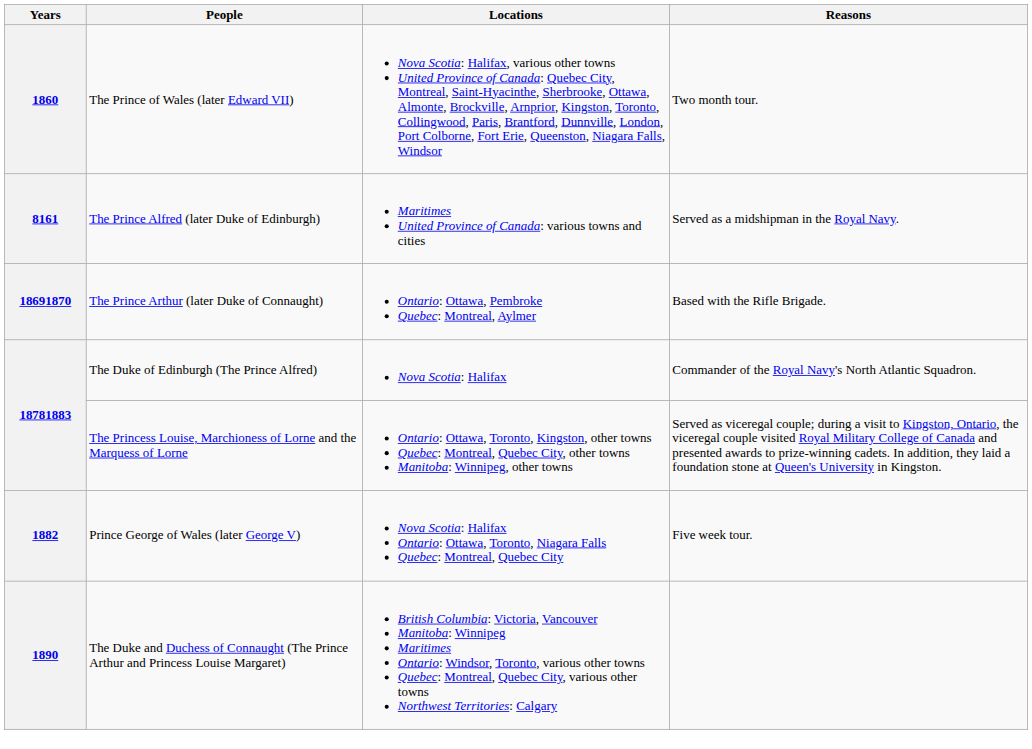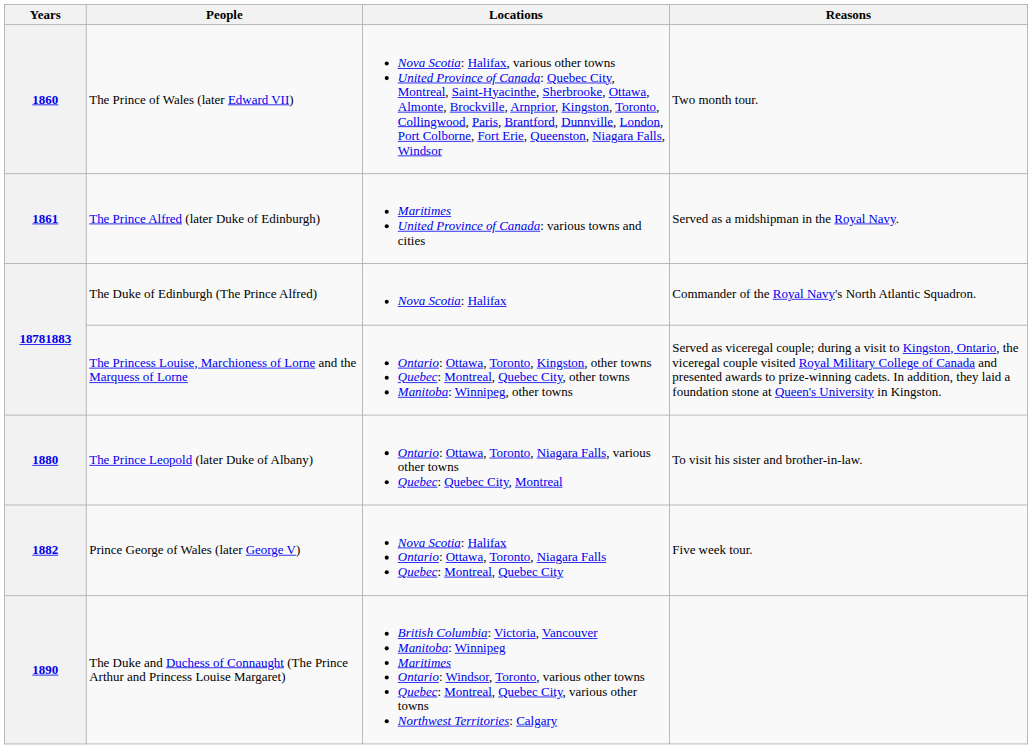 <table class="wikitable" style="width:100%">
 <tr>
 <th width="8%" align="left">Years</th>
 <th width="27%" align="left">People</th>
 <th width="30%" align="left">Locations</th>
 <th width="35%" align="left">Reasons</th>
 </tr>
 <tr>
 <th scope=row><a href='#'>1860</a></th>
 <td>The Prince of Wales (later <a href='#'>Edward VII</a>)</td>
 <td> <br><ul><li><em><a href='#'>Nova Scotia</a></em>: <a href='#'>Halifax</a>, various other towns</li><li><em><a href='#'>United Province of Canada</a></em>: <a href='#'>Quebec City</a>, <a href='#'>Montreal</a>, <a href='#'>Saint-Hyacinthe</a>, <a href='#'>Sherbrooke</a>, <a href='#'>Ottawa</a>, <a href='#'>Almonte</a>, <a href='#'>Brockville</a>, <a href='#'>Arnprior</a>, <a href='#'>Kingston</a>, <a href='#'>Toronto</a>, <a href='#'>Collingwood</a>, <a href='#'>Paris</a>, <a href='#'>Brantford</a>, <a href='#'>Dunnville</a>, <a href='#'>London</a>, <a href='#'>Port Colborne</a>, <a href='#'>Fort Erie</a>, <a href='#'>Queenston</a>, <a href='#'>Niagara Falls</a>, <a href='#'>Windsor</a></li></ul></td>
 <td>Two month tour.</td>
 </tr>
 <tr>
-<th scope=row><a href='#'>8161</a></th>
+<th scope=row><a href='#'>1861</a></th>
 <td><a href='#'>The Prince Alfred</a> (later Duke of Edinburgh)</td>
 <td> <br><ul><li><em><a href='#'>Maritimes</a></em></li><li><em><a href='#'>United Province of Canada</a></em>: various towns and cities</li></ul></td>
 <td>Served as a midshipman in the <a href='#'>Royal Navy</a>.</td>
-</tr>
-<tr>
-<th scope=row><a href='#'>1869</a><a href='#'>1870</a></th>
-<td><a href='#'>The Prince Arthur</a> (later Duke of Connaught)</td>
-<td><br><ul><li><em><a href='#'>Ontario</a></em>: <a href='#'>Ottawa</a>, <a href='#'>Pembroke</a></li><li><em><a href='#'>Quebec</a></em>: <a href='#'>Montreal</a>, <a href='#'>Aylmer</a></li></ul></td>
-<td>Based with the Rifle Brigade.</td>
 </tr>
 <tr>
 <th rowspan="2" scope=row><a href='#'>1878</a><a href='#'>1883</a></th>
 <td>The Duke of Edinburgh (The Prince Alfred)</td>
 <td><br><ul><li><em><a href='#'>Nova Scotia</a></em>: <a href='#'>Halifax</a></li></ul></td>
 <td>Commander of the <a href='#'>Royal Navy</a>'s North Atlantic Squadron.</td>
 </tr>
 <tr>
 <td><a href='#'>The Princess Louise, Marchioness of Lorne</a> and the <a href='#'>Marquess of Lorne</a></td>
 <td><br><ul><li><em><a href='#'>Ontario</a></em>: <a href='#'>Ottawa</a>, <a href='#'>Toronto</a>, <a href='#'>Kingston</a>, other towns</li><li><em><a href='#'>Quebec</a></em>: <a href='#'>Montreal</a>, <a href='#'>Quebec City</a>, other towns</li><li><em><a href='#'>Manitoba</a></em>: <a href='#'>Winnipeg</a>, other towns</li></ul></td>
 <td>Served as viceregal couple; during a visit to <a href='#'>Kingston, Ontario</a>, the viceregal couple visited <a href='#'>Royal Military College of Canada</a> and presented awards to prize-winning cadets. In addition, they laid a foundation stone at <a href='#'>Queen's University</a> in Kingston.</td>
+</tr>
+<tr>
+<th scope=row><a href='#'>1880</a></th>
+<td><a href='#'>The Prince Leopold</a> (later Duke of Albany)</td>
+<td><br><ul><li><em><a href='#'>Ontario</a></em>: <a href='#'>Ottawa</a>, <a href='#'>Toronto</a>, <a href='#'>Niagara Falls</a>, various other towns</li><li><em><a href='#'>Quebec</a></em>: <a href='#'>Quebec City</a>, <a href='#'>Montreal</a></li></ul></td>
+<td>To visit his sister and brother-in-law.</td>
 </tr>
 <tr>
 <th scope=row><a href='#'>1882</a></th>
 <td>Prince George of Wales (later <a href='#'>George V</a>)</td>
 <td><br><ul><li><em><a href='#'>Nova Scotia</a></em>: <a href='#'>Halifax</a></li><li><em><a href='#'>Ontario</a></em>: <a href='#'>Ottawa</a>, <a href='#'>Toronto</a>, <a href='#'>Niagara Falls</a></li><li><em><a href='#'>Quebec</a></em>: <a href='#'>Montreal</a>, <a href='#'>Quebec City</a></li></ul></td>
 <td>Five week tour.</td>
 </tr>
 <tr>
 <th scope=row><a href='#'>1890</a></th>
 <td>The Duke and <a href='#'>Duchess of Connaught</a> (The Prince Arthur and Princess Louise Margaret)</td>
 <td><br><ul><li><em><a href='#'>British Columbia</a></em>: <a href='#'>Victoria</a>, <a href='#'>Vancouver</a></li><li><em><a href='#'>Manitoba</a></em>: <a href='#'>Winnipeg</a></li><li><em><a href='#'>Maritimes</a></em></li><li><em><a href='#'>Ontario</a></em>: <a href='#'>Windsor</a>, <a href='#'>Toronto</a>, various other towns</li><li><em><a href='#'>Quebec</a></em>: <a href='#'>Montreal</a>, <a href='#'>Quebec City</a>, various other towns</li><li><em><a href='#'>Northwest Territories</a></em>: <a href='#'>Calgary</a></li></ul></td>
 <td></td>
 </tr>
 </table>
